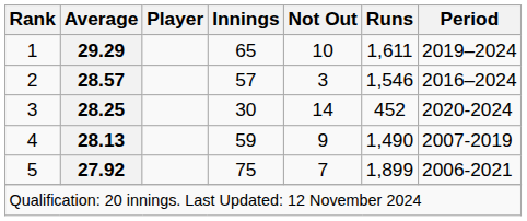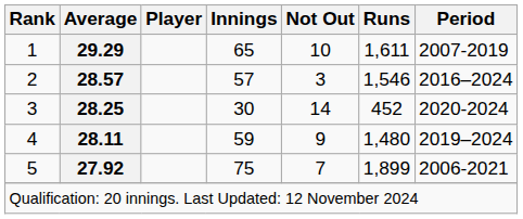 <table class="wikitable plainrowheaders sortable">
 <tr>
 <th scope=col>Rank</th>
 <th scope=col>Average</th>
 <th scope=col>Player</th>
 <th scope=col>Innings</th>
 <th scope=col>Not Out</th>
 <th scope=col>Runs</th>
 <th scope=col>Period</th>
 </tr>
 <tr>
 <td align=center>1</td>
 <th scope=row style=text-align:center;>29.29</th>
 <td></td>
 <td align=center>65</td>
 <td align=center>10</td>
 <td align=center>1,611</td>
-<td>2019–2024</td>
+<td>2007-2019</td>
 </tr>
 <tr>
 <td align=center>2</td>
 <th scope=row style=text-align:center;>28.57</th>
 <td></td>
 <td align=center>57</td>
 <td align=center>3</td>
 <td align=center>1,546</td>
 <td>2016–2024</td>
 </tr>
 <tr>
 <td align=center>3</td>
 <th scope=row style=text-align:center;>28.25</th>
 <td></td>
 <td align=center>30</td>
 <td align=center>14</td>
 <td align=center>452</td>
 <td>2020-2024</td>
 </tr>
 <tr>
 <td align=center>4</td>
-<th scope=row style=text-align:center;>28.13</th>
+<th scope=row style=text-align:center;>28.11</th>
 <td></td>
 <td align=center>59</td>
 <td align=center>9</td>
-<td align=center>1,490</td>
-<td>2007-2019</td>
+<td align=center>1,480</td>
+<td>2019–2024</td>
 </tr>
 <tr>
 <td align=center>5</td>
 <th scope=row style=text-align:center;>27.92</th>
 <td></td>
 <td align=center>75</td>
 <td align=center>7</td>
 <td align=center>1,899</td>
 <td>2006-2021</td>
 </tr>
 <tr>
 </tr>
 <tr class=sortbottom>
 <td colspan=7><small>Qualification: 20 innings. Last Updated: 12 November 2024</small></td>
 </tr>
 </table>
